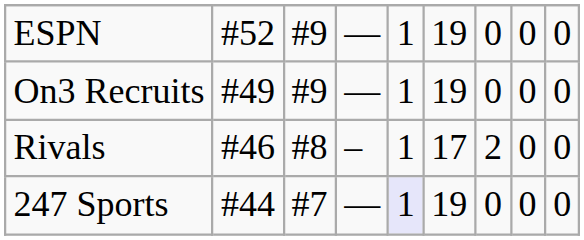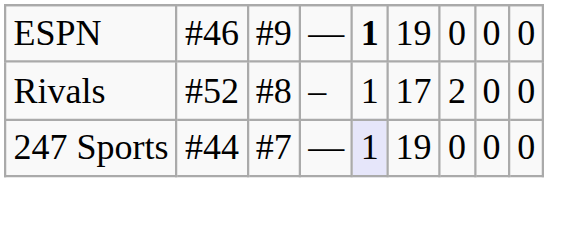 <table class="wikitable">
 <tr>
 </tr>
 <tr>
 <td>ESPN </td>
-<td>#52</td>
+<td>#46</td>
 <td>#9</td>
 <td>—</td>
-<td>1</td>
-<td>19</td>
-<td>0</td>
-<td>0</td>
-<td>0</td>
-</tr>
-<tr>
-<td>On3 Recruits </td>
-<td>#49</td>
-<td>#9</td>
-<td>—</td>
-<td>1</td>
+<td><strong>1</strong></td>
 <td>19</td>
 <td>0</td>
 <td>0</td>
 <td>0</td>
 </tr>
 <tr>
 <td>Rivals </td>
-<td>#46</td>
+<td>#52</td>
 <td>#8</td>
 <td>–</td>
 <td>1</td>
 <td>17</td>
 <td>2</td>
 <td>0</td>
 <td>0</td>
 </tr>
 <tr>
 <td>247 Sports </td>
 <td>#44</td>
 <td>#7</td>
 <td>—</td>
 <td style="background: lavender;">1</td>
 <td>19</td>
 <td>0</td>
 <td>0</td>
 <td>0</td>
 </tr>
 </table>
